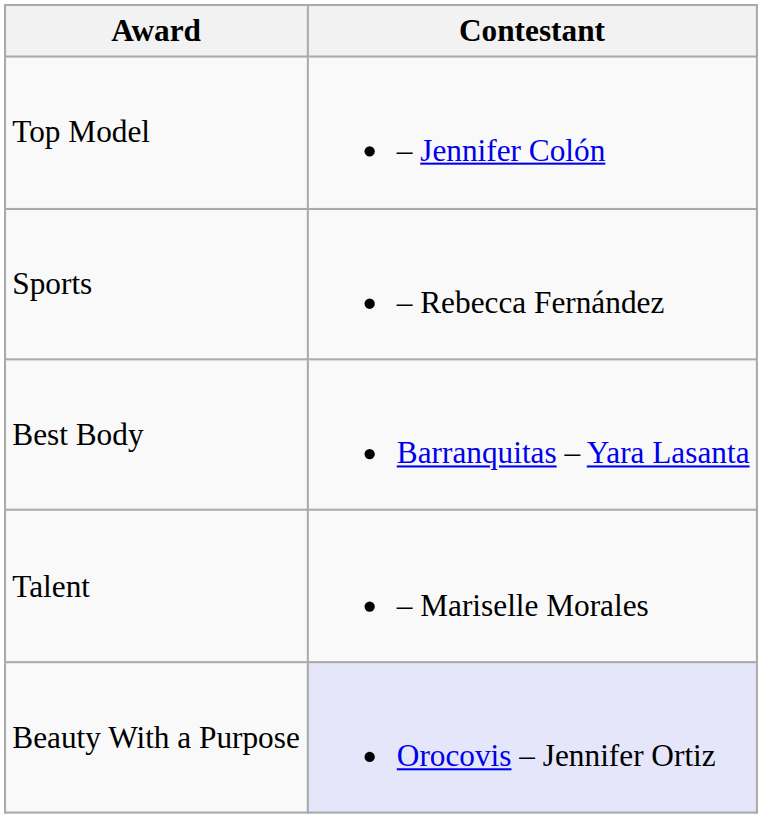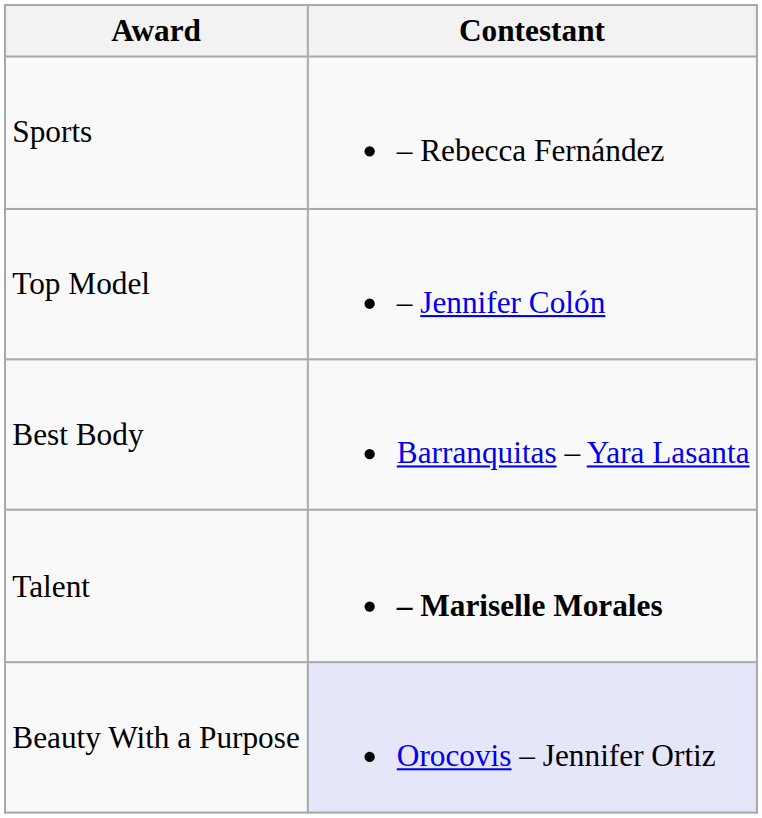 <table class="wikitable sortable" style="font-size: 95%;">
 <tr>
 <th>Award</th>
 <th>Contestant</th>
 </tr>
 <tr>
+<td>Sports</td>
+<td><br><ul><li> – Rebecca Fernández</li></ul></td>
+</tr>
+<tr>
 <td>Top Model</td>
 <td><br><ul><li> – <a href='#'>Jennifer Colón</a></li></ul></td>
-</tr>
-<tr>
-<td>Sports</td>
-<td><br><ul><li> – Rebecca Fernández</li></ul></td>
 </tr>
 <tr>
 <td>Best Body</td>
 <td><br><ul><li> <a href='#'>Barranquitas</a> – <a href='#'>Yara Lasanta</a></li></ul></td>
 </tr>
 <tr>
 <td>Talent</td>
-<td><br><ul><li> – Mariselle Morales</li></ul></td>
+<td><strong><br><ul><li> – Mariselle Morales</li></ul></strong></td>
 </tr>
 <tr>
 <td>Beauty With a Purpose</td>
 <td style="background: lavender;"><br><ul><li> <a href='#'>Orocovis</a> – Jennifer Ortiz</li></ul></td>
 </tr>
 </table>
